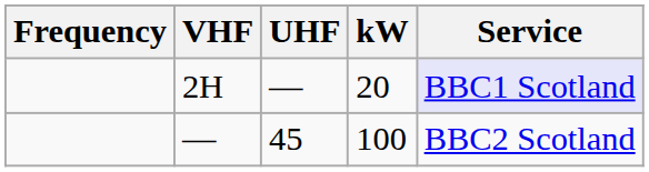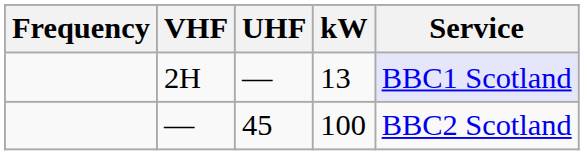 <table class="wikitable sortable">
 <tr>
 <th>Frequency</th>
 <th>VHF</th>
 <th>UHF</th>
 <th>kW</th>
 <th>Service</th>
 </tr>
 <tr>
 <td></td>
 <td>2H</td>
 <td>—</td>
-<td>20</td>
+<td>13</td>
 <td style="background: lavender;"><a href='#'>BBC1 Scotland</a></td>
 </tr>
 <tr>
 <td></td>
 <td>—</td>
 <td>45</td>
 <td>100</td>
 <td><a href='#'>BBC2 Scotland</a></td>
 </tr>
 </table>
